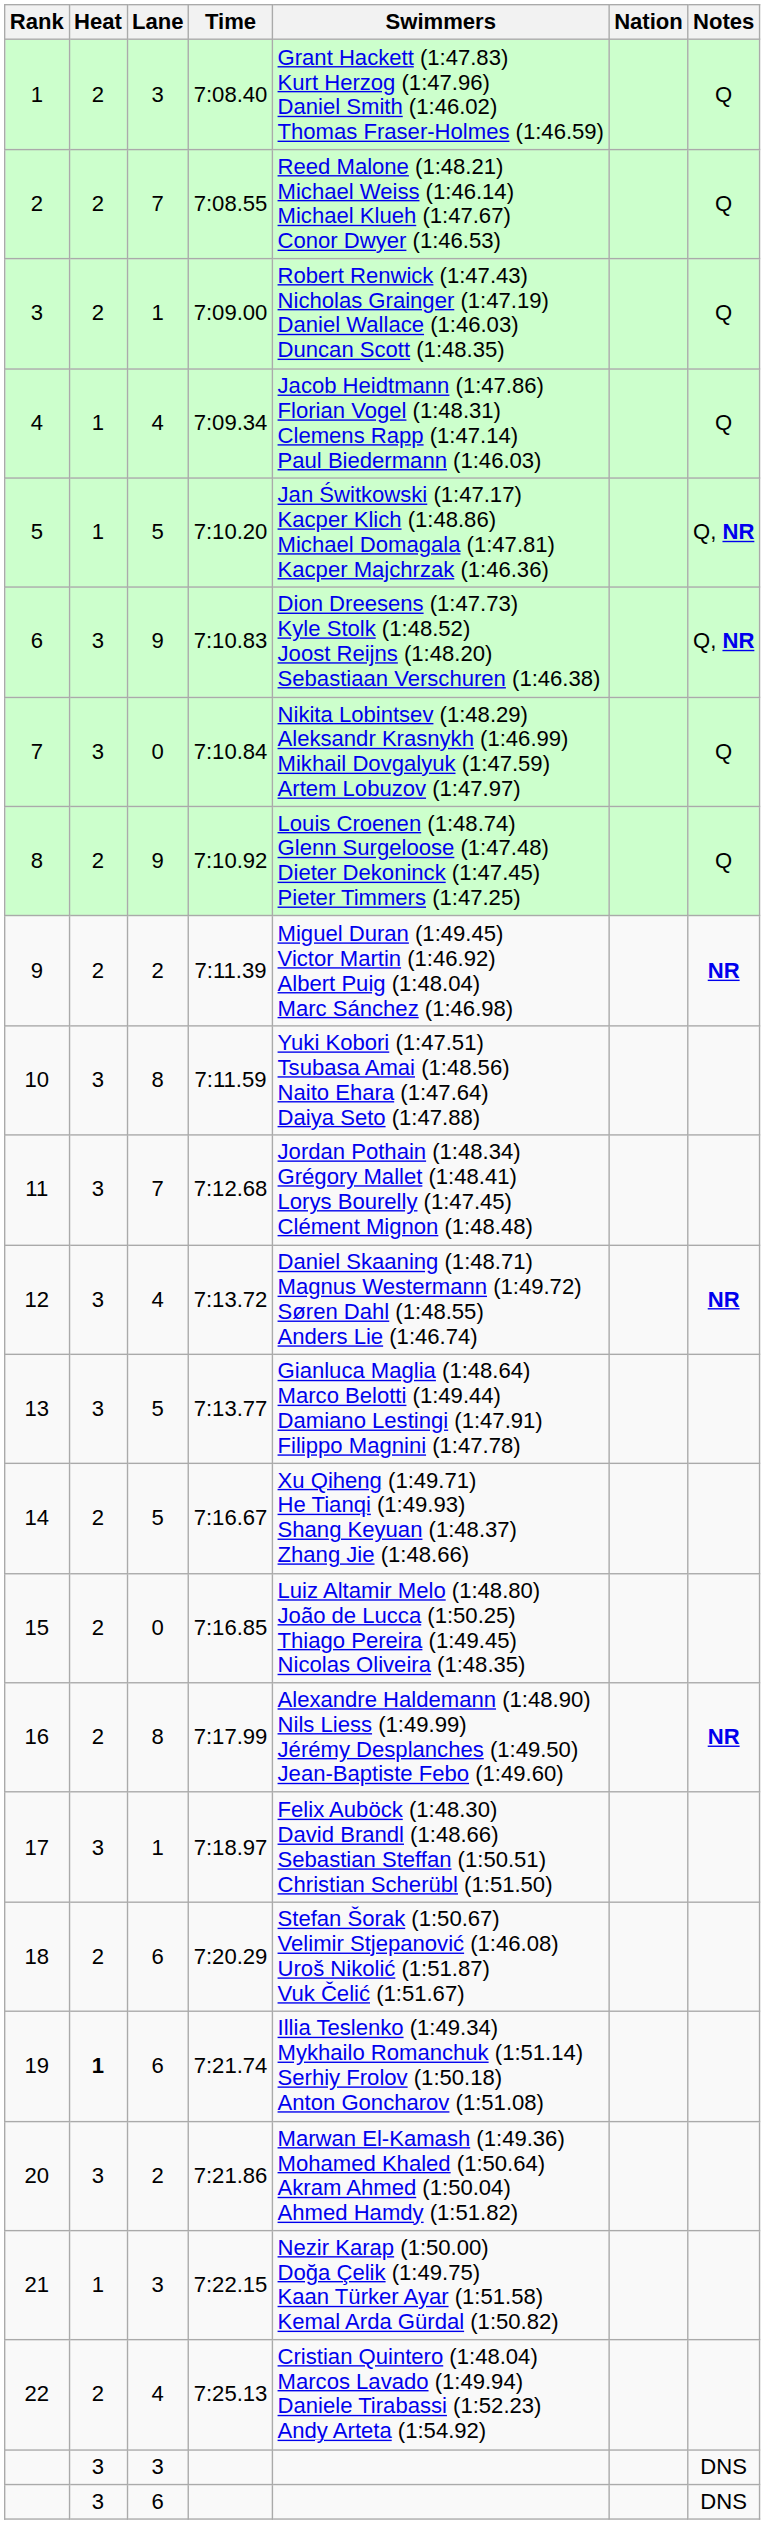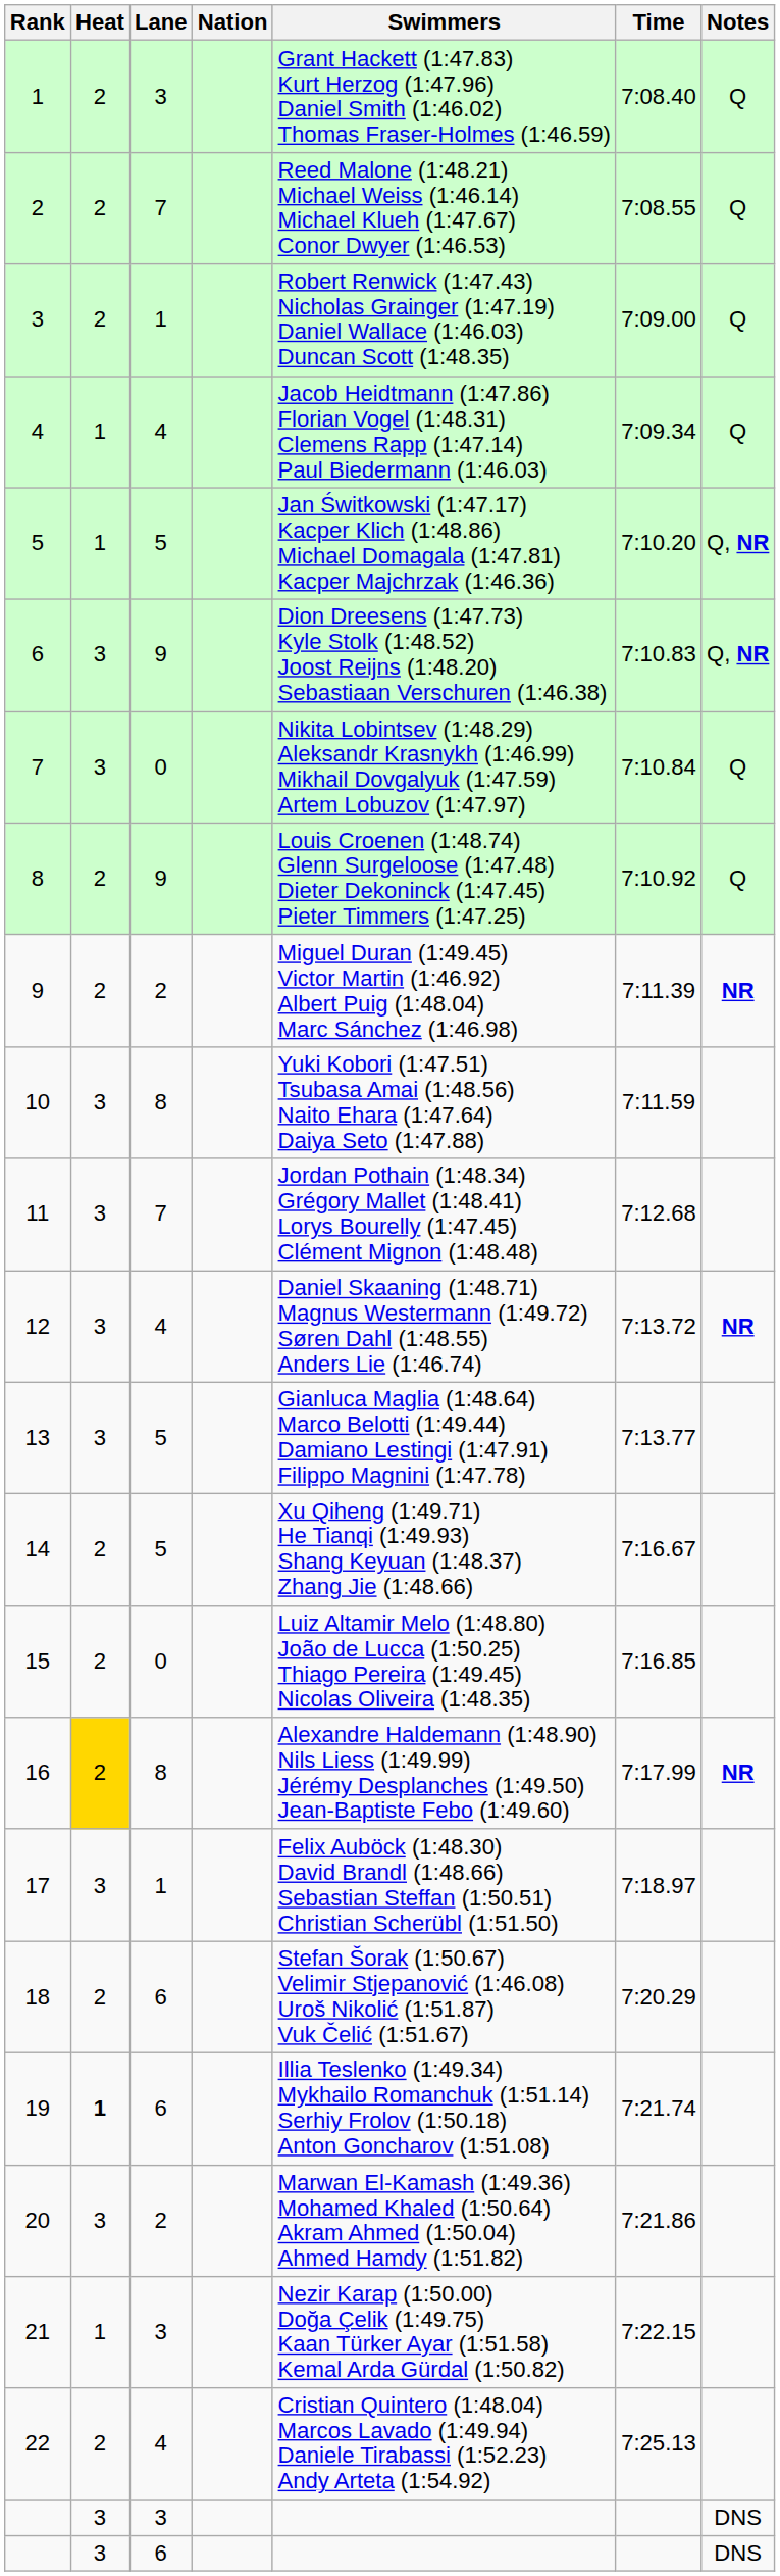 <table class="wikitable sortable" style="text-align:center">
 <tr>
 <th>Rank</th>
 <th>Heat</th>
 <th>Lane</th>
+<th>Nation</th>
+<th>Swimmers</th>
 <th>Time</th>
-<th>Swimmers</th>
-<th>Nation</th>
 <th>Notes</th>
 </tr>
 <tr bgcolor=ccffcc>
 <td>1</td>
 <td>2</td>
 <td>3</td>
+<td align=left></td>
+<td align=left><a href='#'>Grant Hackett</a> (1:47.83)<br><a href='#'>Kurt Herzog</a> (1:47.96)<br><a href='#'>Daniel Smith</a> (1:46.02)<br><a href='#'>Thomas Fraser-Holmes</a> (1:46.59)</td>
 <td>7:08.40</td>
-<td align=left><a href='#'>Grant Hackett</a> (1:47.83)<br><a href='#'>Kurt Herzog</a> (1:47.96)<br><a href='#'>Daniel Smith</a> (1:46.02)<br><a href='#'>Thomas Fraser-Holmes</a> (1:46.59)</td>
-<td align=left></td>
 <td>Q</td>
 </tr>
 <tr bgcolor=ccffcc>
 <td>2</td>
 <td>2</td>
 <td>7</td>
+<td align=left></td>
+<td align=left><a href='#'>Reed Malone</a> (1:48.21)<br><a href='#'>Michael Weiss</a> (1:46.14)<br><a href='#'>Michael Klueh</a> (1:47.67)<br><a href='#'>Conor Dwyer</a> (1:46.53)</td>
 <td>7:08.55</td>
-<td align=left><a href='#'>Reed Malone</a> (1:48.21)<br><a href='#'>Michael Weiss</a> (1:46.14)<br><a href='#'>Michael Klueh</a> (1:47.67)<br><a href='#'>Conor Dwyer</a> (1:46.53)</td>
-<td align=left></td>
 <td>Q</td>
 </tr>
 <tr bgcolor=ccffcc>
 <td>3</td>
 <td>2</td>
 <td>1</td>
+<td align=left></td>
+<td align=left><a href='#'>Robert Renwick</a> (1:47.43)<br><a href='#'>Nicholas Grainger</a> (1:47.19)<br><a href='#'>Daniel Wallace</a> (1:46.03)<br><a href='#'>Duncan Scott</a> (1:48.35)</td>
 <td>7:09.00</td>
-<td align=left><a href='#'>Robert Renwick</a> (1:47.43)<br><a href='#'>Nicholas Grainger</a> (1:47.19)<br><a href='#'>Daniel Wallace</a> (1:46.03)<br><a href='#'>Duncan Scott</a> (1:48.35)</td>
-<td align=left></td>
 <td>Q</td>
 </tr>
 <tr bgcolor=ccffcc>
 <td>4</td>
 <td>1</td>
 <td>4</td>
+<td align=left></td>
+<td align=left><a href='#'>Jacob Heidtmann</a> (1:47.86)<br><a href='#'>Florian Vogel</a> (1:48.31)<br><a href='#'>Clemens Rapp</a> (1:47.14)<br><a href='#'>Paul Biedermann</a> (1:46.03)</td>
 <td>7:09.34</td>
-<td align=left><a href='#'>Jacob Heidtmann</a> (1:47.86)<br><a href='#'>Florian Vogel</a> (1:48.31)<br><a href='#'>Clemens Rapp</a> (1:47.14)<br><a href='#'>Paul Biedermann</a> (1:46.03)</td>
-<td align=left></td>
 <td>Q</td>
 </tr>
 <tr bgcolor=ccffcc>
 <td>5</td>
 <td>1</td>
 <td>5</td>
+<td align=left></td>
+<td align=left><a href='#'>Jan Świtkowski</a> (1:47.17)<br><a href='#'>Kacper Klich</a> (1:48.86)<br><a href='#'>Michael Domagala</a> (1:47.81)<br><a href='#'>Kacper Majchrzak</a> (1:46.36)</td>
 <td>7:10.20</td>
-<td align=left><a href='#'>Jan Świtkowski</a> (1:47.17)<br><a href='#'>Kacper Klich</a> (1:48.86)<br><a href='#'>Michael Domagala</a> (1:47.81)<br><a href='#'>Kacper Majchrzak</a> (1:46.36)</td>
-<td align=left></td>
 <td>Q, <strong><a href='#'>NR</a></strong></td>
 </tr>
 <tr bgcolor=ccffcc>
 <td>6</td>
 <td>3</td>
 <td>9</td>
+<td align=left></td>
+<td align=left><a href='#'>Dion Dreesens</a> (1:47.73)<br><a href='#'>Kyle Stolk</a> (1:48.52)<br><a href='#'>Joost Reijns</a> (1:48.20)<br><a href='#'>Sebastiaan Verschuren</a> (1:46.38)</td>
 <td>7:10.83</td>
-<td align=left><a href='#'>Dion Dreesens</a> (1:47.73)<br><a href='#'>Kyle Stolk</a> (1:48.52)<br><a href='#'>Joost Reijns</a> (1:48.20)<br><a href='#'>Sebastiaan Verschuren</a> (1:46.38)</td>
-<td align=left></td>
 <td>Q, <strong><a href='#'>NR</a></strong></td>
 </tr>
 <tr bgcolor=ccffcc>
 <td>7</td>
 <td>3</td>
 <td>0</td>
+<td align=left></td>
+<td align=left><a href='#'>Nikita Lobintsev</a> (1:48.29)<br><a href='#'>Aleksandr Krasnykh</a> (1:46.99)<br><a href='#'>Mikhail Dovgalyuk</a> (1:47.59)<br><a href='#'>Artem Lobuzov</a> (1:47.97)</td>
 <td>7:10.84</td>
-<td align=left><a href='#'>Nikita Lobintsev</a> (1:48.29)<br><a href='#'>Aleksandr Krasnykh</a> (1:46.99)<br><a href='#'>Mikhail Dovgalyuk</a> (1:47.59)<br><a href='#'>Artem Lobuzov</a> (1:47.97)</td>
-<td align=left></td>
 <td>Q</td>
 </tr>
 <tr bgcolor=ccffcc>
 <td>8</td>
 <td>2</td>
 <td>9</td>
+<td align=left></td>
+<td align=left><a href='#'>Louis Croenen</a> (1:48.74)<br><a href='#'>Glenn Surgeloose</a> (1:47.48)<br><a href='#'>Dieter Dekoninck</a> (1:47.45)<br><a href='#'>Pieter Timmers</a> (1:47.25)</td>
 <td>7:10.92</td>
-<td align=left><a href='#'>Louis Croenen</a> (1:48.74)<br><a href='#'>Glenn Surgeloose</a> (1:47.48)<br><a href='#'>Dieter Dekoninck</a> (1:47.45)<br><a href='#'>Pieter Timmers</a> (1:47.25)</td>
-<td align=left></td>
 <td>Q</td>
 </tr>
 <tr>
 <td>9</td>
 <td>2</td>
 <td>2</td>
+<td align=left></td>
+<td align=left><a href='#'>Miguel Duran</a> (1:49.45)<br><a href='#'>Victor Martin</a> (1:46.92)<br><a href='#'>Albert Puig</a> (1:48.04)<br><a href='#'>Marc Sánchez</a> (1:46.98)</td>
 <td>7:11.39</td>
-<td align=left><a href='#'>Miguel Duran</a> (1:49.45)<br><a href='#'>Victor Martin</a> (1:46.92)<br><a href='#'>Albert Puig</a> (1:48.04)<br><a href='#'>Marc Sánchez</a> (1:46.98)</td>
-<td align=left></td>
 <td><strong><a href='#'>NR</a></strong></td>
 </tr>
 <tr>
 <td>10</td>
 <td>3</td>
 <td>8</td>
+<td align=left></td>
+<td align=left><a href='#'>Yuki Kobori</a> (1:47.51)<br><a href='#'>Tsubasa Amai</a> (1:48.56)<br><a href='#'>Naito Ehara</a> (1:47.64)<br><a href='#'>Daiya Seto</a> (1:47.88)</td>
 <td>7:11.59</td>
-<td align=left><a href='#'>Yuki Kobori</a> (1:47.51)<br><a href='#'>Tsubasa Amai</a> (1:48.56)<br><a href='#'>Naito Ehara</a> (1:47.64)<br><a href='#'>Daiya Seto</a> (1:47.88)</td>
-<td align=left></td>
 <td></td>
 </tr>
 <tr>
 <td>11</td>
 <td>3</td>
 <td>7</td>
+<td align=left></td>
+<td align=left><a href='#'>Jordan Pothain</a> (1:48.34)<br><a href='#'>Grégory Mallet</a> (1:48.41)<br><a href='#'>Lorys Bourelly</a> (1:47.45)<br><a href='#'>Clément Mignon</a> (1:48.48)</td>
 <td>7:12.68</td>
-<td align=left><a href='#'>Jordan Pothain</a> (1:48.34)<br><a href='#'>Grégory Mallet</a> (1:48.41)<br><a href='#'>Lorys Bourelly</a> (1:47.45)<br><a href='#'>Clément Mignon</a> (1:48.48)</td>
-<td align=left></td>
 <td></td>
 </tr>
 <tr>
 <td>12</td>
 <td>3</td>
 <td>4</td>
+<td align=left></td>
+<td align=left><a href='#'>Daniel Skaaning</a> (1:48.71)<br><a href='#'>Magnus Westermann</a> (1:49.72)<br><a href='#'>Søren Dahl</a> (1:48.55)<br><a href='#'>Anders Lie</a> (1:46.74)</td>
 <td>7:13.72</td>
-<td align=left><a href='#'>Daniel Skaaning</a> (1:48.71)<br><a href='#'>Magnus Westermann</a> (1:49.72)<br><a href='#'>Søren Dahl</a> (1:48.55)<br><a href='#'>Anders Lie</a> (1:46.74)</td>
-<td align=left></td>
 <td><strong><a href='#'>NR</a></strong></td>
 </tr>
 <tr>
 <td>13</td>
 <td>3</td>
 <td>5</td>
+<td align=left></td>
+<td align=left><a href='#'>Gianluca Maglia</a> (1:48.64)<br><a href='#'>Marco Belotti</a> (1:49.44)<br><a href='#'>Damiano Lestingi</a> (1:47.91)<br><a href='#'>Filippo Magnini</a> (1:47.78)</td>
 <td>7:13.77</td>
-<td align=left><a href='#'>Gianluca Maglia</a> (1:48.64)<br><a href='#'>Marco Belotti</a> (1:49.44)<br><a href='#'>Damiano Lestingi</a> (1:47.91)<br><a href='#'>Filippo Magnini</a> (1:47.78)</td>
-<td align=left></td>
 <td></td>
 </tr>
 <tr>
 <td>14</td>
 <td>2</td>
 <td>5</td>
+<td align=left></td>
+<td align=left><a href='#'>Xu Qiheng</a> (1:49.71)<br><a href='#'>He Tianqi</a> (1:49.93)<br><a href='#'>Shang Keyuan</a> (1:48.37)<br><a href='#'>Zhang Jie</a> (1:48.66)</td>
 <td>7:16.67</td>
-<td align=left><a href='#'>Xu Qiheng</a> (1:49.71)<br><a href='#'>He Tianqi</a> (1:49.93)<br><a href='#'>Shang Keyuan</a> (1:48.37)<br><a href='#'>Zhang Jie</a> (1:48.66)</td>
-<td align=left></td>
 <td></td>
 </tr>
 <tr>
 <td>15</td>
 <td>2</td>
 <td>0</td>
+<td align=left></td>
+<td align=left><a href='#'>Luiz Altamir Melo</a> (1:48.80)<br><a href='#'>João de Lucca</a> (1:50.25)<br><a href='#'>Thiago Pereira</a> (1:49.45)<br><a href='#'>Nicolas Oliveira</a> (1:48.35)</td>
 <td>7:16.85</td>
-<td align=left><a href='#'>Luiz Altamir Melo</a> (1:48.80)<br><a href='#'>João de Lucca</a> (1:50.25)<br><a href='#'>Thiago Pereira</a> (1:49.45)<br><a href='#'>Nicolas Oliveira</a> (1:48.35)</td>
-<td align=left></td>
 <td></td>
 </tr>
 <tr>
 <td>16</td>
-<td>2</td>
+<td style="background: gold;">2</td>
 <td>8</td>
+<td align=left></td>
+<td align=left><a href='#'>Alexandre Haldemann</a> (1:48.90)<br><a href='#'>Nils Liess</a> (1:49.99)<br><a href='#'>Jérémy Desplanches</a> (1:49.50)<br><a href='#'>Jean-Baptiste Febo</a> (1:49.60)</td>
 <td>7:17.99</td>
-<td align=left><a href='#'>Alexandre Haldemann</a> (1:48.90)<br><a href='#'>Nils Liess</a> (1:49.99)<br><a href='#'>Jérémy Desplanches</a> (1:49.50)<br><a href='#'>Jean-Baptiste Febo</a> (1:49.60)</td>
-<td align=left></td>
 <td><strong><a href='#'>NR</a></strong></td>
 </tr>
 <tr>
 <td>17</td>
 <td>3</td>
 <td>1</td>
+<td align=left></td>
+<td align=left><a href='#'>Felix Auböck</a> (1:48.30)<br><a href='#'>David Brandl</a> (1:48.66)<br><a href='#'>Sebastian Steffan</a> (1:50.51)<br><a href='#'>Christian Scherübl</a> (1:51.50)</td>
 <td>7:18.97</td>
-<td align=left><a href='#'>Felix Auböck</a> (1:48.30)<br><a href='#'>David Brandl</a> (1:48.66)<br><a href='#'>Sebastian Steffan</a> (1:50.51)<br><a href='#'>Christian Scherübl</a> (1:51.50)</td>
-<td align=left></td>
 <td></td>
 </tr>
 <tr>
 <td>18</td>
 <td>2</td>
 <td>6</td>
+<td align=left></td>
+<td align=left><a href='#'>Stefan Šorak</a> (1:50.67)<br><a href='#'>Velimir Stjepanović</a> (1:46.08)<br><a href='#'>Uroš Nikolić</a> (1:51.87)<br><a href='#'>Vuk Čelić</a> (1:51.67)</td>
 <td>7:20.29</td>
-<td align=left><a href='#'>Stefan Šorak</a> (1:50.67)<br><a href='#'>Velimir Stjepanović</a> (1:46.08)<br><a href='#'>Uroš Nikolić</a> (1:51.87)<br><a href='#'>Vuk Čelić</a> (1:51.67)</td>
-<td align=left></td>
 <td></td>
 </tr>
 <tr>
 <td>19</td>
 <td><strong>1</strong></td>
 <td>6</td>
+<td align=left></td>
+<td align=left><a href='#'>Illia Teslenko</a> (1:49.34)<br><a href='#'>Mykhailo Romanchuk</a> (1:51.14)<br><a href='#'>Serhiy Frolov</a> (1:50.18)<br><a href='#'>Anton Goncharov</a> (1:51.08)</td>
 <td>7:21.74</td>
-<td align=left><a href='#'>Illia Teslenko</a> (1:49.34)<br><a href='#'>Mykhailo Romanchuk</a> (1:51.14)<br><a href='#'>Serhiy Frolov</a> (1:50.18)<br><a href='#'>Anton Goncharov</a> (1:51.08)</td>
-<td align=left></td>
 <td></td>
 </tr>
 <tr>
 <td>20</td>
 <td>3</td>
 <td>2</td>
+<td align=left></td>
+<td align=left><a href='#'>Marwan El-Kamash</a> (1:49.36)<br><a href='#'>Mohamed Khaled</a> (1:50.64)<br><a href='#'>Akram Ahmed</a> (1:50.04)<br><a href='#'>Ahmed Hamdy</a> (1:51.82)</td>
 <td>7:21.86</td>
-<td align=left><a href='#'>Marwan El-Kamash</a> (1:49.36)<br><a href='#'>Mohamed Khaled</a> (1:50.64)<br><a href='#'>Akram Ahmed</a> (1:50.04)<br><a href='#'>Ahmed Hamdy</a> (1:51.82)</td>
-<td align=left></td>
 <td></td>
 </tr>
 <tr>
 <td>21</td>
 <td>1</td>
 <td>3</td>
+<td align=left></td>
+<td align=left><a href='#'>Nezir Karap</a> (1:50.00)<br><a href='#'>Doğa Çelik</a> (1:49.75)<br><a href='#'>Kaan Türker Ayar</a> (1:51.58)<br><a href='#'>Kemal Arda Gürdal</a> (1:50.82)</td>
 <td>7:22.15</td>
-<td align=left><a href='#'>Nezir Karap</a> (1:50.00)<br><a href='#'>Doğa Çelik</a> (1:49.75)<br><a href='#'>Kaan Türker Ayar</a> (1:51.58)<br><a href='#'>Kemal Arda Gürdal</a> (1:50.82)</td>
-<td align=left></td>
 <td></td>
 </tr>
 <tr>
 <td>22</td>
 <td>2</td>
 <td>4</td>
+<td align=left></td>
+<td align=left><a href='#'>Cristian Quintero</a> (1:48.04)<br><a href='#'>Marcos Lavado</a> (1:49.94)<br><a href='#'>Daniele Tirabassi</a> (1:52.23)<br><a href='#'>Andy Arteta</a> (1:54.92)</td>
 <td>7:25.13</td>
-<td align=left><a href='#'>Cristian Quintero</a> (1:48.04)<br><a href='#'>Marcos Lavado</a> (1:49.94)<br><a href='#'>Daniele Tirabassi</a> (1:52.23)<br><a href='#'>Andy Arteta</a> (1:54.92)</td>
-<td align=left></td>
 <td></td>
 </tr>
 <tr>
 <td></td>
 <td>3</td>
 <td>3</td>
-<td></td>
 <td align=left></td>
 <td align=left></td>
+<td></td>
 <td>DNS</td>
 </tr>
 <tr>
 <td></td>
 <td>3</td>
 <td>6</td>
-<td></td>
 <td align=left></td>
 <td align=left></td>
+<td></td>
 <td>DNS</td>
 </tr>
 </table>
